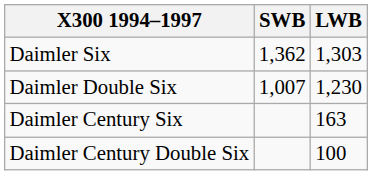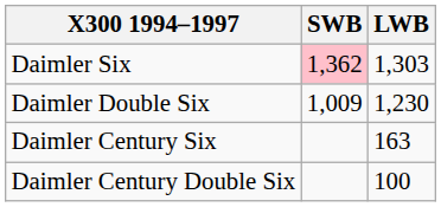 <table class="wikitable">
 <tr>
 <th>X300 1994–1997</th>
 <th>SWB</th>
 <th>LWB</th>
 </tr>
 <tr>
 <td>Daimler Six</td>
-<td>1,362</td>
+<td style="background: pink;">1,362</td>
 <td>1,303</td>
 </tr>
 <tr>
 <td>Daimler Double Six</td>
-<td>1,007</td>
+<td>1,009</td>
 <td>1,230</td>
 </tr>
 <tr>
 <td>Daimler Century Six</td>
 <td></td>
 <td>163</td>
 </tr>
 <tr>
 <td>Daimler Century Double Six</td>
 <td></td>
 <td>100</td>
 </tr>
 </table>
